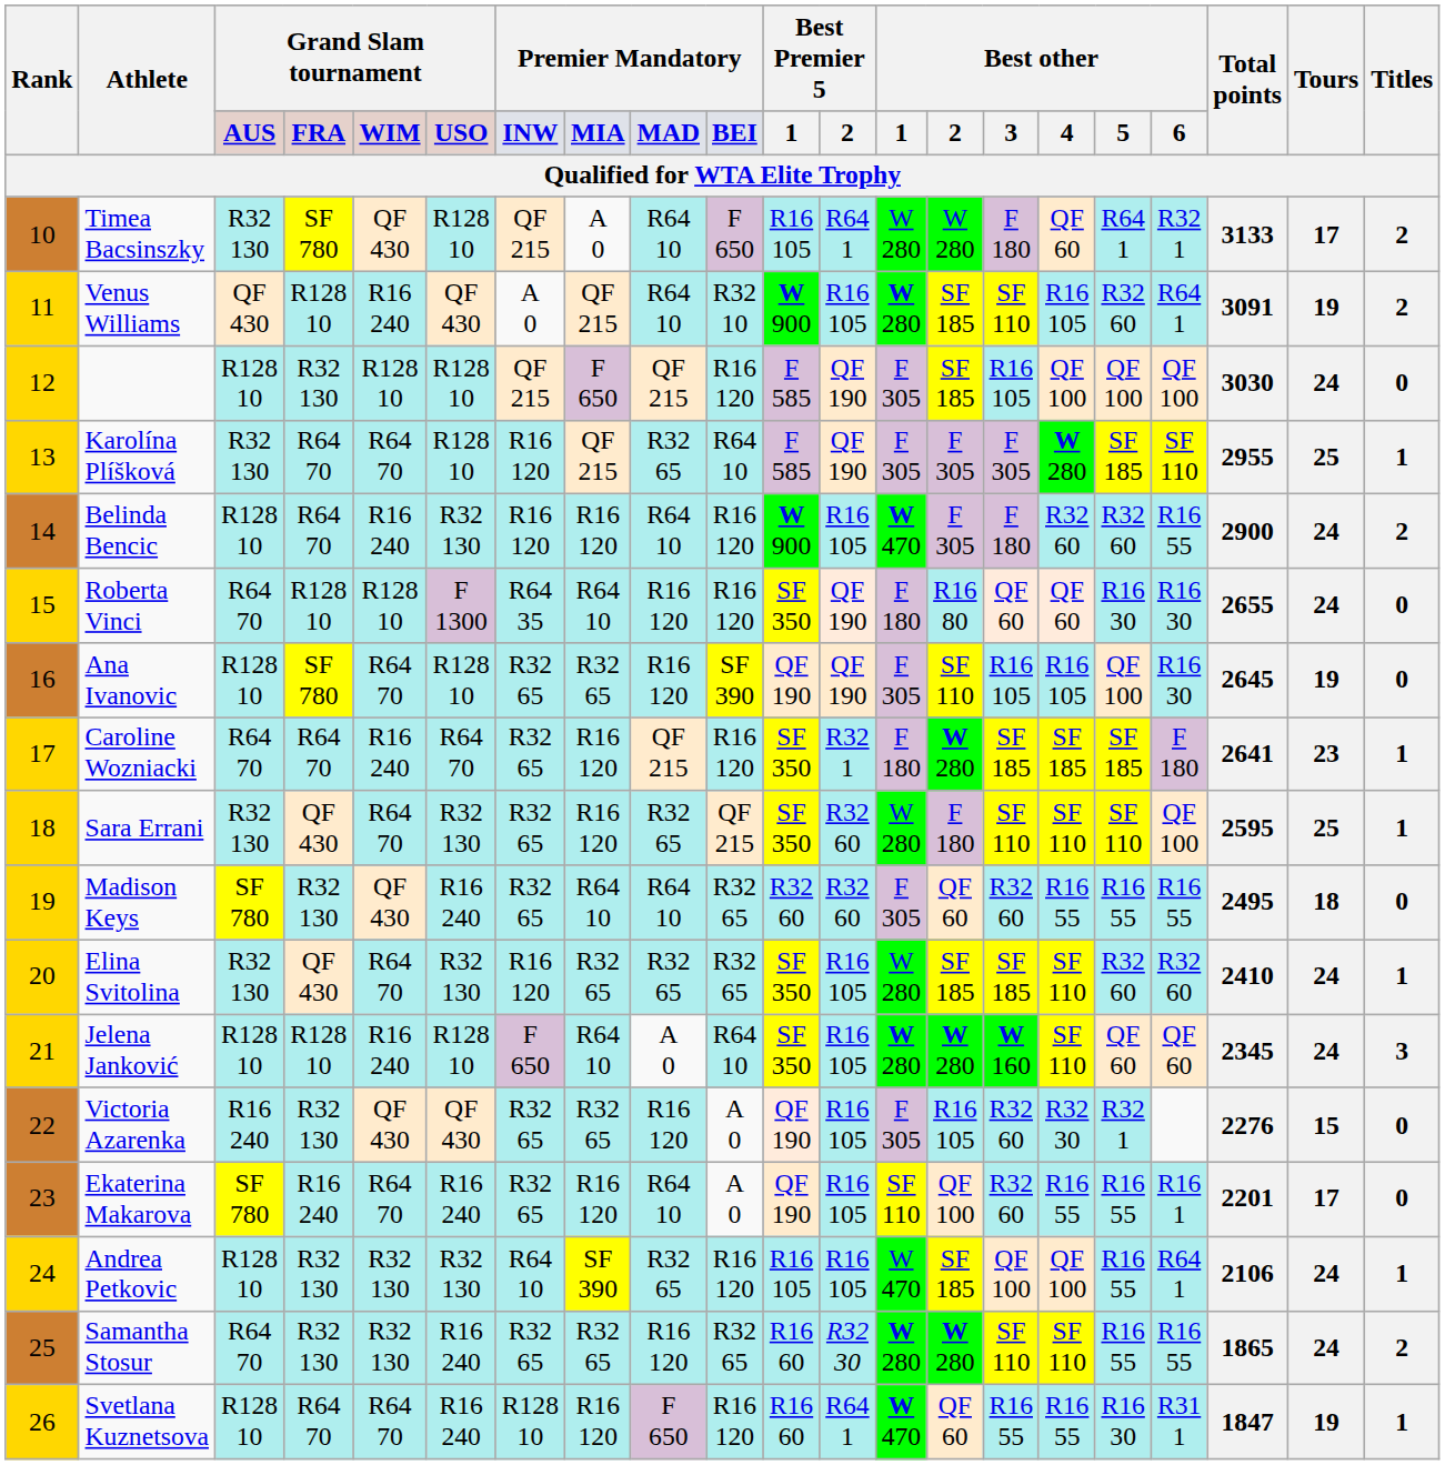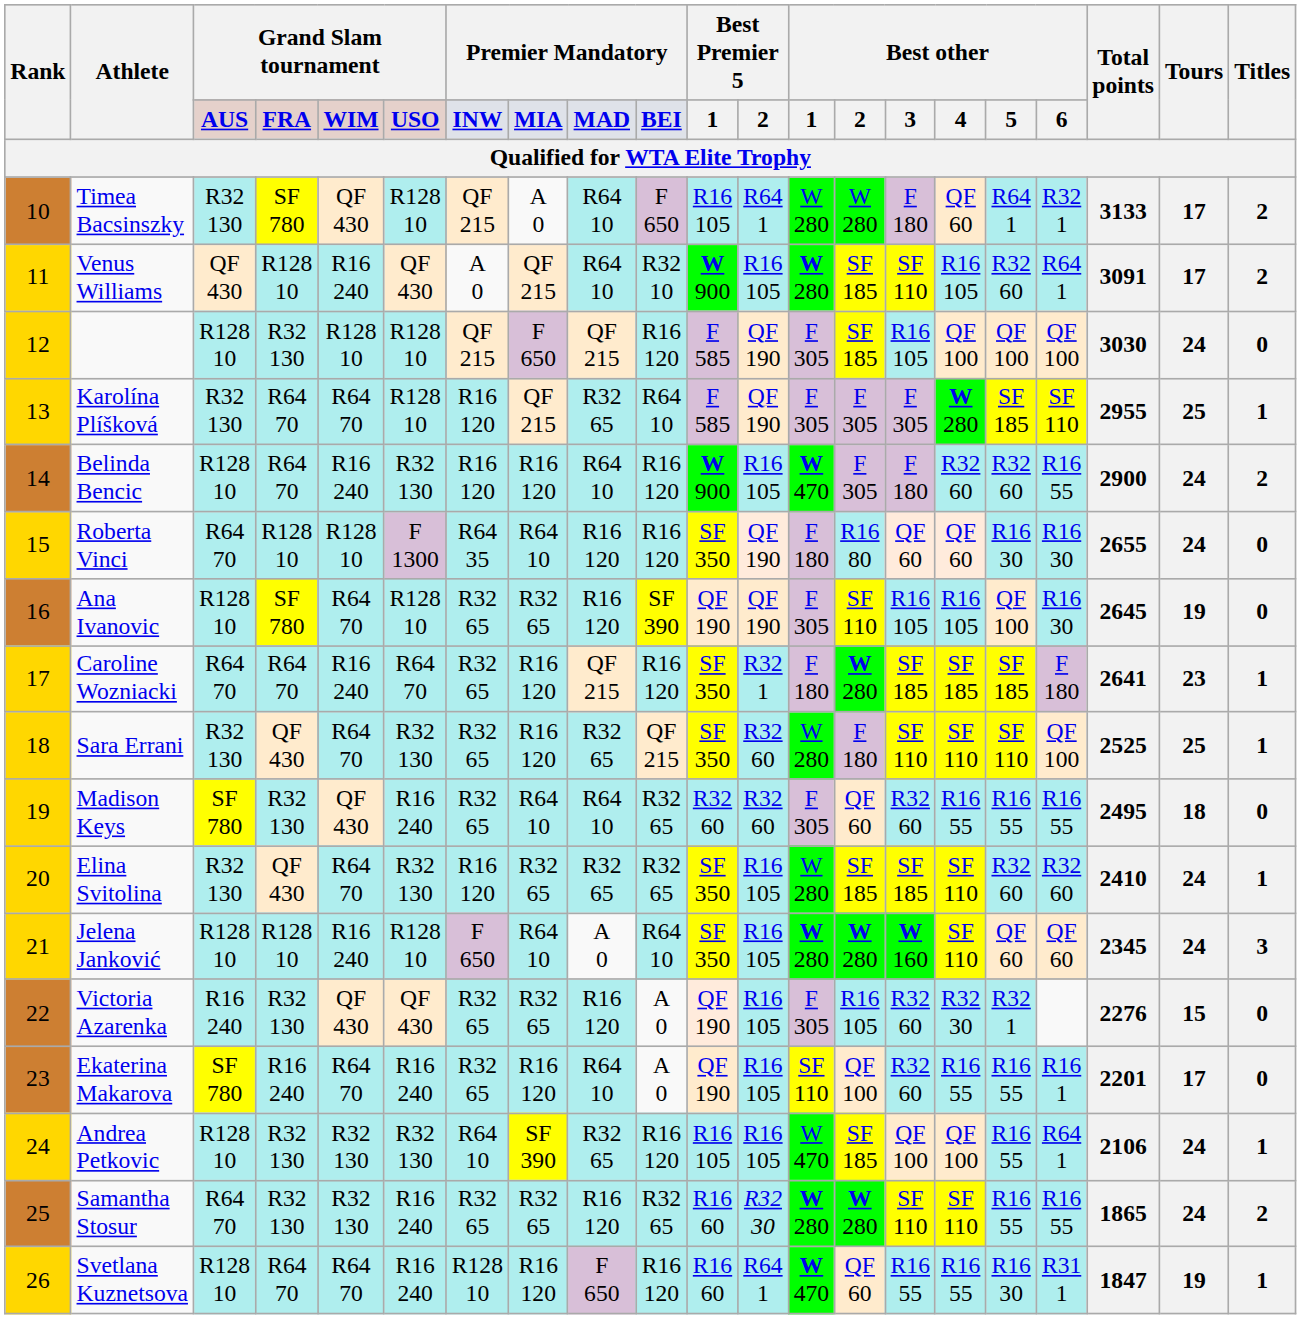 <table class=wikitable style=font-size:90%;text-align:center>
 <tr>
 <th rowspan=2>Rank</th>
 <th rowspan=2>Athlete</th>
 <th colspan=4>Grand Slam tournament</th>
 <th colspan=4>Premier Mandatory</th>
 <th colspan=2>Best Premier 5</th>
 <th colspan="6">Best other</th>
 <th rowspan=2>Total points</th>
 <th rowspan=2>Tours</th>
 <th rowspan=2>Titles</th>
 </tr>
 <tr>
 <td style="background:#e5d1cb;"><strong><a href='#'>AUS</a></strong></td>
 <td style="background:#e5d1cb;"><strong><a href='#'>FRA</a></strong></td>
 <td style="background:#e5d1cb;"><strong><a href='#'>WIM</a></strong></td>
 <td style="background:#e5d1cb;"><strong><a href='#'>USO</a></strong></td>
 <td style="background:#dfe2e9;"><strong><a href='#'>INW</a></strong></td>
 <td style="background:#dfe2e9;"><strong><a href='#'>MIA</a></strong></td>
 <td style="background:#dfe2e9;"><strong><a href='#'>MAD</a></strong></td>
 <td style="background:#dfe2e9;"><strong><a href='#'>BEI</a></strong></td>
 <th width=30>1</th>
 <th width=30>2</th>
 <th width=30>1</th>
 <th width=30>2</th>
 <th width=30>3</th>
 <th width=30>4</th>
 <th width=30>5</th>
 <th width=30>6</th>
 </tr>
 <tr>
 <th colspan="26" align="central">Qualified for <a href='#'>WTA Elite Trophy</a></th>
 </tr>
 <tr>
 <td style="background:#cd7f32;">10</td>
 <td align="left"> <a href='#'>Timea Bacsinszky</a></td>
 <td style="background:#afeeee;">R32<br>130</td>
 <td style="background:yellow;">SF<br>780</td>
 <td style="background:#ffebcd;">QF<br>430</td>
 <td style="background:#afeeee;">R128<br>10</td>
 <td style="background:#ffebcd;">QF<br>215</td>
 <td>A<br>0</td>
 <td style="background:#afeeee;">R64<br>10</td>
 <td style="background:thistle;">F<br>650</td>
 <td style="background:#afeeee;"><a href='#'>R16</a><br>105</td>
 <td style="background:#afeeee;"><a href='#'>R64</a><br>1</td>
 <td bgcolor=lime><strong><a href='#'></strong>W<strong></a><br></strong>280</td>
 <td bgcolor=lime><strong><a href='#'></strong>W<strong></a><br></strong>280</td>
 <td style="background:thistle;"><a href='#'>F</a><br>180</td>
 <td style="background:#ffebcd;"><a href='#'>QF</a><br>60</td>
 <td style="background:#afeeee;"><a href='#'>R64</a><br>1</td>
 <td style="background:#afeeee;"><a href='#'>R32</a><br>1</td>
 <th>3133</th>
 <th>17</th>
 <th>2</th>
 </tr>
 <tr>
 <td bgcolor=gold>11</td>
 <td align="left"> <a href='#'>Venus Williams</a></td>
 <td style="background:#ffebcd;">QF<br>430</td>
 <td style="background:#afeeee;">R128<br>10</td>
 <td style="background:#afeeee;">R16<br>240</td>
 <td style="background:#ffebcd;">QF<br>430</td>
 <td>A<br>0</td>
 <td style="background:#ffebcd;">QF<br>215</td>
 <td style="background:#afeeee;">R64<br>10</td>
 <td style="background:#afeeee;">R32<br>10</td>
 <td bgcolor=lime><a href='#'><strong>W</strong></a><br>900</td>
 <td style="background:#afeeee;"><a href='#'>R16</a><br>105</td>
 <td bgcolor=lime><a href='#'><strong>W</strong></a><br>280</td>
 <td style="background:yellow;"><a href='#'>SF</a><br>185</td>
 <td style="background:yellow;"><a href='#'>SF</a><br>110</td>
 <td style="background:#afeeee;"><a href='#'>R16</a><br>105</td>
 <td style="background:#afeeee;"><a href='#'>R32</a><br>60</td>
 <td style="background:#afeeee;"><a href='#'>R64</a><br>1</td>
 <th>3091</th>
-<th>19</th>
+<th>17</th>
 <th>2</th>
 </tr>
 <tr>
 <td bgcolor=gold>12</td>
 <td align="left"></td>
 <td style="background:#afeeee;">R128<br>10</td>
 <td style="background:#afeeee;">R32<br>130</td>
 <td style="background:#afeeee;">R128<br>10</td>
 <td style="background:#afeeee;">R128<br>10</td>
 <td style="background:#ffebcd;">QF<br>215</td>
 <td style="background:thistle;">F<br>650</td>
 <td style="background:#ffebcd;">QF<br>215</td>
 <td style="background:#afeeee;">R16<br>120</td>
 <td style="background:thistle;"><a href='#'>F</a><br>585</td>
 <td style="background:#ffebcd;"><a href='#'>QF</a><br>190</td>
 <td style="background:thistle;"><a href='#'>F</a><br>305</td>
 <td style="background:yellow;"><a href='#'>SF</a><br>185</td>
 <td style="background:#afeeee;"><a href='#'>R16</a><br>105</td>
 <td style="background:#ffebcd;"><a href='#'>QF</a><br>100</td>
 <td style="background:#ffebcd;"><a href='#'>QF</a><br>100</td>
 <td style="background:#ffebcd;"><a href='#'>QF</a><br>100</td>
 <th>3030</th>
 <th>24</th>
 <th>0</th>
 </tr>
 <tr>
 <td bgcolor=gold>13</td>
 <td align="left"> <a href='#'>Karolína Plíšková</a></td>
 <td style="background:#afeeee;">R32<br>130</td>
 <td style="background:#afeeee;">R64<br>70</td>
 <td style="background:#afeeee;">R64<br>70</td>
 <td style="background:#afeeee;">R128<br>10</td>
 <td style="background:#afeeee;">R16<br>120</td>
 <td style="background:#ffebcd;">QF<br>215</td>
 <td style="background:#afeeee;">R32<br>65</td>
 <td style="background:#afeeee;">R64<br>10</td>
 <td style="background:thistle;"><a href='#'>F</a><br>585</td>
 <td style="background:#ffebcd;"><a href='#'>QF</a><br>190</td>
 <td style="background:thistle;"><a href='#'>F</a><br>305</td>
 <td style="background:thistle;"><a href='#'>F</a><br>305</td>
 <td style="background:thistle;"><a href='#'>F</a><br>305</td>
 <td bgcolor=lime><strong><a href='#'>W</a></strong><br>280</td>
 <td style="background:yellow;"><a href='#'>SF</a><br>185</td>
 <td style="background:yellow;"><a href='#'>SF</a><br>110</td>
 <th>2955</th>
 <th>25</th>
 <th>1</th>
 </tr>
 <tr>
 <td style="background:#cd7f32;">14</td>
 <td align="left"> <a href='#'>Belinda Bencic</a></td>
 <td style="background:#afeeee;">R128<br>10</td>
 <td style="background:#afeeee;">R64<br>70</td>
 <td style="background:#afeeee;">R16<br>240</td>
 <td style="background:#afeeee;">R32<br>130</td>
 <td style="background:#afeeee;">R16<br>120</td>
 <td style="background:#afeeee;">R16<br>120</td>
 <td style="background:#afeeee;">R64<br>10</td>
 <td style="background:#afeeee;">R16<br>120</td>
 <td bgcolor=lime><a href='#'><strong>W</strong></a><br>900</td>
 <td style="background:#afeeee;"><a href='#'>R16</a><br>105</td>
 <td bgcolor=lime><a href='#'><strong>W</strong></a><br>470</td>
 <td style="background:thistle;"><a href='#'>F</a><br>305</td>
 <td style="background:thistle;"><a href='#'>F</a><br>180</td>
 <td style="background:#afeeee;"><a href='#'>R32</a><br>60</td>
 <td style="background:#afeeee;"><a href='#'>R32</a><br>60</td>
 <td style="background:#afeeee;"><a href='#'>R16</a><br>55</td>
 <th>2900</th>
 <th>24</th>
 <th>2</th>
 </tr>
 <tr>
 <td bgcolor=gold>15</td>
 <td align="left"> <a href='#'>Roberta Vinci</a></td>
 <td style="background:#afeeee;">R64<br>70</td>
 <td style="background:#afeeee;">R128<br>10</td>
 <td style="background:#afeeee;">R128<br>10</td>
 <td style="background:thistle;">F<br>1300</td>
 <td style="background:#afeeee;">R64<br>35</td>
 <td style="background:#afeeee;">R64<br>10</td>
 <td style="background:#afeeee;">R16<br>120</td>
 <td style="background:#afeeee;">R16<br>120</td>
 <td style="background:yellow;"><a href='#'>SF</a><br>350</td>
 <td style="background:#ffebdc;"><a href='#'>QF</a><br>190</td>
 <td style="background:thistle;"><a href='#'>F</a><br>180</td>
 <td style="background:#afeeee;"><a href='#'>R16</a><br>80</td>
 <td style="background:#ffebdc;"><a href='#'>QF</a><br>60</td>
 <td style="background:#ffebdc;"><a href='#'>QF</a><br>60</td>
 <td style="background:#afeeee;"><a href='#'>R16</a><br>30</td>
 <td style="background:#afeeee;"><a href='#'>R16</a><br>30</td>
 <th>2655</th>
 <th>24</th>
 <th>0</th>
 </tr>
 <tr>
 <td style="background:#cd7f32;">16</td>
 <td align="left"> <a href='#'>Ana Ivanovic</a></td>
 <td style="background:#afeeee;">R128<br>10</td>
 <td style="background:yellow;">SF<br>780</td>
 <td style="background:#afeeee;">R64<br>70</td>
 <td style="background:#afeeee;">R128<br>10</td>
 <td style="background:#afeeee;">R32<br>65</td>
 <td style="background:#afeeee;">R32<br>65</td>
 <td style="background:#afeeee;">R16<br>120</td>
 <td style="background:yellow;">SF<br>390</td>
 <td style="background:#ffebcd;"><a href='#'>QF</a><br>190</td>
 <td style="background:#ffebcd;"><a href='#'>QF</a><br>190</td>
 <td style="background:thistle;"><a href='#'>F</a><br>305</td>
 <td style="background:yellow;"><a href='#'>SF</a><br>110</td>
 <td style="background:#afeeee;"><a href='#'>R16</a><br>105</td>
 <td style="background:#afeeee;"><a href='#'>R16</a><br>105</td>
 <td style="background:#ffebcd;"><a href='#'>QF</a><br>100</td>
 <td style="background:#afeeee;"><a href='#'>R16</a><br>30</td>
 <th>2645</th>
 <th>19</th>
 <th>0</th>
 </tr>
 <tr>
 <td bgcolor=gold>17</td>
 <td align="left"> <a href='#'>Caroline Wozniacki</a></td>
 <td style="background:#afeeee;">R64<br>70</td>
 <td style="background:#afeeee;">R64<br>70</td>
 <td style="background:#afeeee;">R16<br>240</td>
 <td style="background:#afeeee;">R64<br>70</td>
 <td style="background:#afeeee;">R32<br>65</td>
 <td style="background:#afeeee;">R16<br>120</td>
 <td style="background:#ffebcd;">QF<br>215</td>
 <td style="background:#afeeee;">R16<br>120</td>
 <td style="background:yellow;"><a href='#'>SF</a><br>350</td>
 <td style="background:#afeeee;"><a href='#'>R32</a><br>1</td>
 <td style="background:thistle;"><a href='#'>F</a><br>180</td>
 <td bgcolor=lime><a href='#'><strong>W</strong></a><br>280</td>
 <td style="background:yellow;"><a href='#'>SF</a><br>185</td>
 <td style="background:yellow;"><a href='#'>SF</a><br>185</td>
 <td style="background:yellow;"><a href='#'>SF</a><br>185</td>
 <td style="background:thistle;"><a href='#'>F</a><br>180</td>
 <th>2641</th>
 <th>23</th>
 <th>1</th>
 </tr>
 <tr>
 <td bgcolor=gold>18</td>
 <td align="left"> <a href='#'>Sara Errani</a></td>
 <td style="background:#afeeee;">R32<br>130</td>
 <td style="background:#ffebcd;">QF<br>430</td>
 <td style="background:#afeeee;">R64<br>70</td>
 <td style="background:#afeeee;">R32<br>130</td>
 <td style="background:#afeeee;">R32<br>65</td>
 <td style="background:#afeeee;">R16<br>120</td>
 <td style="background:#afeeee;">R32<br>65</td>
 <td style="background:#ffebcd;">QF<br>215</td>
 <td style="background:yellow;"><a href='#'>SF</a><br>350</td>
 <td style="background:#afeeee;"><a href='#'>R32</a><br>60</td>
 <td bgcolor=lime><strong><a href='#'></strong>W<strong></a><br></strong>280</td>
 <td style="background:thistle;"><a href='#'>F</a><br>180</td>
 <td style="background:yellow;"><a href='#'>SF</a><br>110</td>
 <td style="background:yellow;"><a href='#'>SF</a><br>110</td>
 <td style="background:yellow;"><a href='#'>SF</a><br>110</td>
 <td style="background:#ffebcd;"><a href='#'>QF</a><br>100</td>
-<th>2595</th>
+<th>2525</th>
 <th>25</th>
 <th>1</th>
 </tr>
 <tr>
 <td bgcolor=gold>19</td>
 <td align="left"> <a href='#'>Madison Keys</a></td>
 <td style="background:yellow;">SF<br>780</td>
 <td style="background:#afeeee;">R32<br>130</td>
 <td style="background:#ffebcd;">QF<br>430</td>
 <td style="background:#afeeee;">R16<br>240</td>
 <td style="background:#afeeee;">R32<br>65</td>
 <td style="background:#afeeee;">R64<br>10</td>
 <td style="background:#afeeee;">R64<br>10</td>
 <td style="background:#afeeee;">R32<br>65</td>
 <td style="background:#afeeee;"><a href='#'>R32</a><br>60</td>
 <td style="background:#afeeee;"><a href='#'>R32</a><br>60</td>
 <td style="background:thistle;"><a href='#'>F</a><br>305</td>
 <td style="background:#ffebcd;"><a href='#'>QF</a><br>60</td>
 <td style="background:#afeeee;"><a href='#'>R32</a><br>60</td>
 <td style="background:#afeeee;"><a href='#'>R16</a><br>55</td>
 <td style="background:#afeeee;"><a href='#'>R16</a><br>55</td>
 <td style="background:#afeeee;"><a href='#'>R16</a><br>55</td>
 <th>2495</th>
 <th>18</th>
 <th>0</th>
 </tr>
 <tr>
 <td bgcolor=gold>20</td>
 <td align="left"> <a href='#'>Elina Svitolina</a></td>
 <td style="background:#afeeee;">R32<br>130</td>
 <td style="background:#ffebcd;">QF<br>430</td>
 <td style="background:#afeeee;">R64<br>70</td>
 <td style="background:#afeeee;">R32<br>130</td>
 <td style="background:#afeeee;">R16<br>120</td>
 <td style="background:#afeeee;">R32<br>65</td>
 <td style="background:#afeeee;">R32<br>65</td>
 <td style="background:#afeeee;">R32<br>65</td>
 <td style="background:yellow;"><a href='#'>SF</a><br>350</td>
 <td style="background:#afeeee;"><a href='#'>R16</a><br>105</td>
 <td bgcolor=lime><strong><a href='#'></strong>W<strong></a><br></strong>280</td>
 <td style="background:yellow;"><a href='#'>SF</a><br>185</td>
 <td style="background:yellow;"><a href='#'>SF</a><br>185</td>
 <td style="background:yellow;"><a href='#'>SF</a><br>110</td>
 <td style="background:#afeeee;"><a href='#'>R32</a><br>60</td>
 <td style="background:#afeeee;"><a href='#'>R32</a><br>60</td>
 <th>2410</th>
 <th>24</th>
 <th>1</th>
 </tr>
 <tr>
 <td bgcolor=gold>21</td>
 <td align="left"> <a href='#'>Jelena Janković</a></td>
 <td style="background:#afeeee;">R128<br>10</td>
 <td style="background:#afeeee;">R128<br>10</td>
 <td style="background:#afeeee;">R16<br>240</td>
 <td style="background:#afeeee;">R128<br>10</td>
 <td style="background:thistle;">F<br>650</td>
 <td style="background:#afeeee;">R64<br>10</td>
 <td>A<br>0</td>
 <td style="background:#afeeee;">R64<br>10</td>
 <td style="background:yellow;"><a href='#'>SF</a><br>350</td>
 <td style="background:#afeeee;"><a href='#'>R16</a><br>105</td>
 <td bgcolor=lime><a href='#'><strong>W</strong></a><br>280</td>
 <td bgcolor=lime><a href='#'><strong>W</strong></a><br>280</td>
 <td bgcolor=lime><a href='#'><strong>W</strong></a><br>160</td>
 <td style="background:yellow;"><a href='#'>SF</a><br>110</td>
 <td style="background:#ffebcd;"><a href='#'>QF</a><br>60</td>
 <td style="background:#ffebcd;"><a href='#'>QF</a><br>60</td>
 <th>2345</th>
 <th>24</th>
 <th>3</th>
 </tr>
 <tr>
 <td style="background:#cd7f32;">22</td>
 <td align="left"> <a href='#'>Victoria Azarenka</a></td>
 <td style="background:#afeeee;">R16<br>240</td>
 <td style="background:#afeeee;">R32<br>130</td>
 <td style="background:#ffebcd;">QF<br>430</td>
 <td style="background:#ffebcd;">QF<br>430</td>
 <td style="background:#afeeee;">R32<br>65</td>
 <td style="background:#afeeee;">R32<br>65</td>
 <td style="background:#afeeee;">R16<br>120</td>
 <td>A<br>0</td>
 <td style="background:#ffebdc;"><a href='#'>QF</a><br>190</td>
 <td style="background:#afeeee;"><a href='#'>R16</a><br>105</td>
 <td style="background:thistle;"><a href='#'>F</a><br>305</td>
 <td style="background:#afeeee;"><a href='#'>R16</a><br>105</td>
 <td style="background:#afeeee;"><a href='#'>R32</a><br>60</td>
 <td style="background:#afeeee;"><a href='#'>R32</a><br>30</td>
 <td style="background:#afeeee;"><a href='#'>R32</a><br>1</td>
 <td></td>
 <th>2276</th>
 <th>15</th>
 <th>0</th>
 </tr>
 <tr>
 <td style="background:#cd7f32;">23</td>
 <td align="left"> <a href='#'>Ekaterina Makarova</a></td>
 <td style="background:yellow;">SF<br>780</td>
 <td style="background:#afeeee;">R16<br>240</td>
 <td style="background:#afeeee;">R64<br>70</td>
 <td style="background:#afeeee;">R16<br>240</td>
 <td style="background:#afeeee;">R32<br>65</td>
 <td style="background:#afeeee;">R16<br>120</td>
 <td style="background:#afeeee;">R64<br>10</td>
 <td>A<br>0</td>
 <td style="background:#ffebcd;"><a href='#'>QF</a><br>190</td>
 <td style="background:#afeeee;"><a href='#'>R16</a><br>105</td>
 <td style="background:yellow;"><a href='#'>SF</a><br>110</td>
 <td style="background:#ffebcd;"><a href='#'>QF</a><br>100</td>
 <td style="background:#afeeee;"><a href='#'>R32</a><br>60</td>
 <td style="background:#afeeee;"><a href='#'>R16</a><br>55</td>
 <td style="background:#afeeee;"><a href='#'>R16</a><br>55</td>
 <td style="background:#afeeee;"><a href='#'>R16</a><br>1</td>
 <th>2201</th>
 <th>17</th>
 <th>0</th>
 </tr>
 <tr>
 <td bgcolor=gold>24</td>
 <td align="left"> <a href='#'>Andrea Petkovic</a></td>
 <td style="background:#afeeee;">R128<br>10</td>
 <td style="background:#afeeee;">R32<br>130</td>
 <td style="background:#afeeee;">R32<br>130</td>
 <td style="background:#afeeee;">R32<br>130</td>
 <td style="background:#afeeee;">R64<br>10</td>
 <td style="background:yellow;">SF<br>390</td>
 <td style="background:#afeeee;">R32<br>65</td>
 <td style="background:#afeeee;">R16<br>120</td>
 <td style="background:#afeeee;"><a href='#'>R16</a><br>105</td>
 <td style="background:#afeeee;"><a href='#'>R16</a><br>105</td>
 <td bgcolor=lime><strong><a href='#'></strong>W<strong></a><br></strong>470</td>
 <td style="background:yellow;"><a href='#'>SF</a><br>185</td>
 <td style="background:#ffebcd;"><a href='#'>QF</a><br>100</td>
 <td style="background:#ffebcd;"><a href='#'>QF</a><br>100</td>
 <td style="background:#afeeee;"><a href='#'>R16</a><br>55</td>
 <td style="background:#afeeee;"><a href='#'>R64</a><br>1</td>
 <th>2106</th>
 <th>24</th>
 <th>1</th>
 </tr>
 <tr>
 <td style="background:#cd7f32;">25</td>
 <td align="left"> <a href='#'>Samantha Stosur</a></td>
 <td style="background:#afeeee;">R64<br>70</td>
 <td style="background:#afeeee;">R32<br>130</td>
 <td style="background:#afeeee;">R32<br>130</td>
 <td style="background:#afeeee;">R16<br>240</td>
 <td style="background:#afeeee;">R32<br>65</td>
 <td style="background:#afeeee;">R32<br>65</td>
 <td style="background:#afeeee;">R16<br>120</td>
 <td style="background:#afeeee;">R32<br>65</td>
 <td style="background:#afeeee;"><a href='#'>R16</a><br>60</td>
 <td style="background:#afeeee;"><em><a href='#'>R32</a><br>30</em></td>
 <td bgcolor=lime><a href='#'><strong>W</strong></a><br>280</td>
 <td bgcolor=lime><a href='#'><strong>W</strong></a><br>280</td>
 <td style="background:yellow;"><a href='#'>SF</a><br>110</td>
 <td style="background:yellow;"><a href='#'>SF</a><br>110</td>
 <td style="background:#afeeee;"><a href='#'>R16</a><br>55</td>
 <td style="background:#afeeee;"><a href='#'>R16</a><br>55</td>
 <th>1865</th>
 <th>24</th>
 <th>2</th>
 </tr>
 <tr>
 <td bgcolor=gold>26</td>
 <td align="left"> <a href='#'>Svetlana Kuznetsova</a></td>
 <td style="background:#afeeee;">R128<br>10</td>
 <td style="background:#afeeee;">R64<br>70</td>
 <td style="background:#afeeee;">R64<br>70</td>
 <td style="background:#afeeee;">R16<br>240</td>
 <td style="background:#afeeee;">R128<br>10</td>
 <td style="background:#afeeee;">R16<br>120</td>
 <td style="background:thistle;">F<br>650</td>
 <td style="background:#afeeee;">R16<br>120</td>
 <td style="background:#afeeee;"><a href='#'>R16</a><br>60</td>
 <td style="background:#afeeee;"><a href='#'>R64</a><br>1</td>
 <td bgcolor=lime><a href='#'><strong>W</strong></a><br>470</td>
 <td style="background:#ffebcd;"><a href='#'>QF</a><br>60</td>
 <td style="background:#afeeee;"><a href='#'>R16</a><br>55</td>
 <td style="background:#afeeee;"><a href='#'>R16</a><br>55</td>
 <td style="background:#afeeee;"><a href='#'>R16</a><br>30</td>
 <td style="background:#afeeee;"><a href='#'>R31</a><br>1</td>
 <th>1847</th>
 <th>19</th>
 <th>1</th>
 </tr>
 </table>
